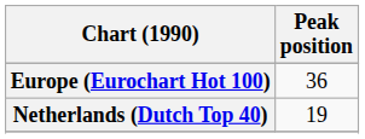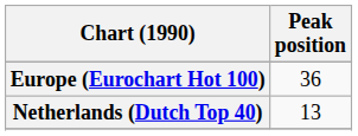 <table class="wikitable sortable plainrowheaders" style="text-align:center">
 <tr>
 <th>Chart (1990)</th>
 <th>Peak<br>position</th>
 </tr>
 <tr>
 </tr>
 <tr>
 <th scope="row">Europe (<a href='#'>Eurochart Hot 100</a>)</th>
 <td>36</td>
 </tr>
 <tr>
 <th scope="row">Netherlands (<a href='#'>Dutch Top 40</a>)</th>
-<td>19</td>
+<td>13</td>
 </tr>
 <tr>
 </tr>
 <tr>
 </tr>
 <tr>
 </tr>
 <tr>
 </tr>
 <tr>
 </tr>
 </table>
